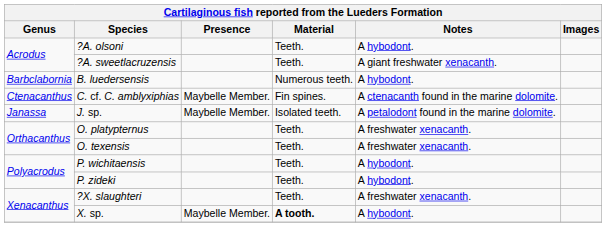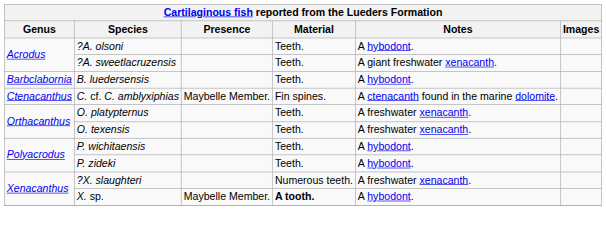 <table class="wikitable" align="center">
 <tr>
 <th colspan="6" align="center"><strong><a href='#'>Cartilaginous fish</a> reported from the Lueders Formation</strong></th>
 </tr>
 <tr>
 <th>Genus</th>
 <th>Species</th>
 <th>Presence</th>
 <th><strong>Material</strong></th>
 <th>Notes</th>
 <th>Images</th>
 </tr>
 <tr>
 <td rowspan="2"><em><a href='#'>Acrodus</a></em></td>
 <td><em>?A. olsoni</em></td>
 <td></td>
 <td>Teeth.</td>
 <td>A <a href='#'>hybodont</a>.</td>
 <td></td>
 </tr>
 <tr>
 <td><em>?A. sweetlacruzensis</em></td>
 <td></td>
 <td>Teeth.</td>
 <td>A giant freshwater <a href='#'>xenacanth</a>.</td>
 <td></td>
 </tr>
 <tr>
 <td><em><a href='#'>Barbclabornia</a></em></td>
 <td><em>B. luedersensis</em></td>
 <td></td>
-<td>Numerous teeth.</td>
+<td>Teeth.</td>
 <td>A <a href='#'>hybodont</a>.</td>
 <td></td>
 </tr>
 <tr>
 <td><em><a href='#'>Ctenacanthus</a></em></td>
 <td><em>C.</em> cf. <em>C. amblyxiphias</em></td>
 <td>Maybelle Member.</td>
 <td>Fin spines.</td>
 <td>A <a href='#'>ctenacanth</a> found in the marine <a href='#'>dolomite</a>.</td>
-<td></td>
-</tr>
-<tr>
-<td><em><a href='#'>Janassa</a></em></td>
-<td><em>J.</em> sp.</td>
-<td>Maybelle Member.</td>
-<td>Isolated teeth.</td>
-<td>A <a href='#'>petalodont</a> found in the marine <a href='#'>dolomite</a>.</td>
 <td></td>
 </tr>
 <tr>
 <td rowspan="2"><em><a href='#'>Orthacanthus</a></em></td>
 <td><em>O. platypternus</em></td>
 <td></td>
 <td>Teeth.</td>
 <td>A freshwater <a href='#'>xenacanth</a>.</td>
 <td></td>
 </tr>
 <tr>
 <td><em>O. texensis</em></td>
 <td></td>
 <td>Teeth.</td>
 <td>A freshwater <a href='#'>xenacanth</a>.</td>
 <td></td>
 </tr>
 <tr>
 <td rowspan="2"><em><a href='#'>Polyacrodus</a></em></td>
 <td><em>P. wichitaensis</em></td>
 <td></td>
 <td>Teeth.</td>
 <td>A <a href='#'>hybodont</a>.</td>
 <td></td>
 </tr>
 <tr>
 <td><em>P. zideki</em></td>
 <td></td>
 <td>Teeth.</td>
 <td>A <a href='#'>hybodont</a>.</td>
 <td></td>
 </tr>
 <tr>
 <td rowspan="2"><em><a href='#'>Xenacanthus</a></em></td>
 <td><em>?X. slaughteri</em></td>
 <td></td>
-<td>Teeth.</td>
+<td>Numerous teeth.</td>
 <td>A freshwater <a href='#'>xenacanth</a>.</td>
 <td></td>
 </tr>
 <tr>
 <td><em>X.</em> sp.</td>
 <td>Maybelle Member.</td>
 <td><strong>A tooth.</strong></td>
 <td>A <a href='#'>hybodont</a>.</td>
 <td></td>
 </tr>
 <tr>
 </tr>
 </table>
